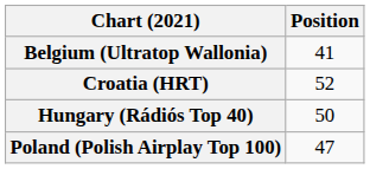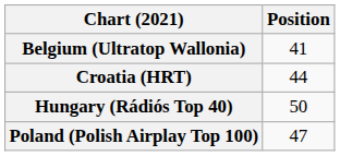 <table class="wikitable plainrowheaders" style="text-align:center">
 <tr>
 <th scope="col">Chart (2021)</th>
 <th scope="col">Position</th>
 </tr>
 <tr>
 <th scope="row">Belgium (Ultratop Wallonia)</th>
 <td>41</td>
 </tr>
 <tr>
 <th scope="row">Croatia (HRT)</th>
-<td>52</td>
+<td>44</td>
 </tr>
 <tr>
 <th scope="row">Hungary (Rádiós Top 40)</th>
 <td>50</td>
 </tr>
 <tr>
 <th scope="row">Poland (Polish Airplay Top 100)</th>
 <td>47</td>
 </tr>
 </table>
